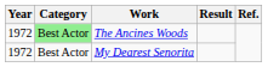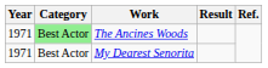 <table class = "wikitable sortable">
 <tr>
 <th>Year</th>
 <th>Category</th>
 <th>Work</th>
 <th>Result</th>
 <th>Ref.</th>
 </tr>
 <tr>
-<td>1972</td>
+<td>1971</td>
 <td style="background: lightgreen;">Best Actor</td>
 <td><em><a href='#'>The Ancines Woods</a></em></td>
 <td></td>
 <td rowspan=2></td>
 </tr>
 <tr>
-<td>1972</td>
+<td>1971</td>
 <td>Best Actor</td>
 <td><em><a href='#'>My Dearest Senorita</a></em></td>
 <td></td>
 </tr>
 </table>
